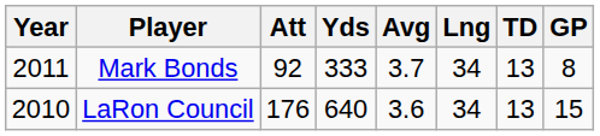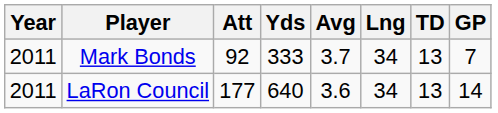 <table class="wikitable" style="font-size: 95%; text-align:center;">
 <tr>
 <th>Year</th>
 <th>Player</th>
 <th>Att</th>
 <th>Yds</th>
 <th>Avg</th>
 <th>Lng</th>
 <th>TD</th>
 <th>GP</th>
 </tr>
 <tr>
 <td align="center">2011</td>
 <td><a href='#'>Mark Bonds</a></td>
 <td>92</td>
 <td>333</td>
 <td>3.7</td>
 <td>34</td>
 <td>13</td>
-<td>8</td>
+<td>7</td>
 </tr>
 <tr>
-<td align="center">2010</td>
+<td align="center">2011</td>
 <td><a href='#'>LaRon Council</a></td>
-<td>176</td>
+<td>177</td>
 <td>640</td>
 <td>3.6</td>
 <td>34</td>
 <td>13</td>
-<td>15</td>
+<td>14</td>
 </tr>
 </table>
